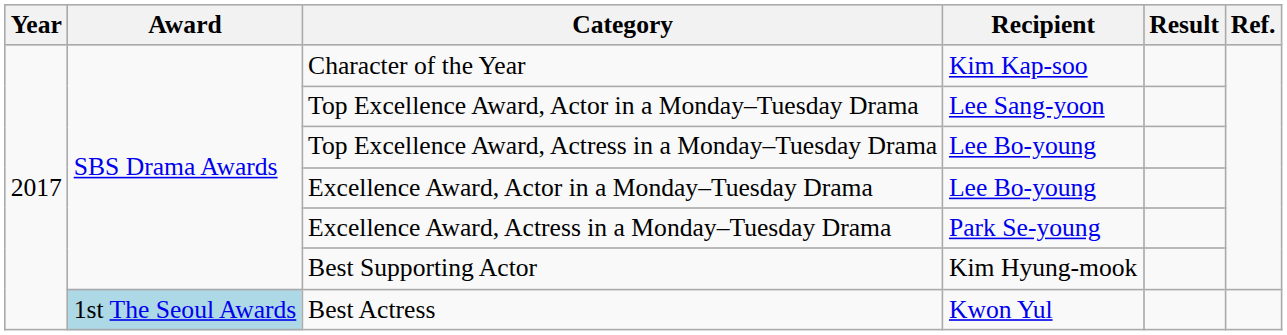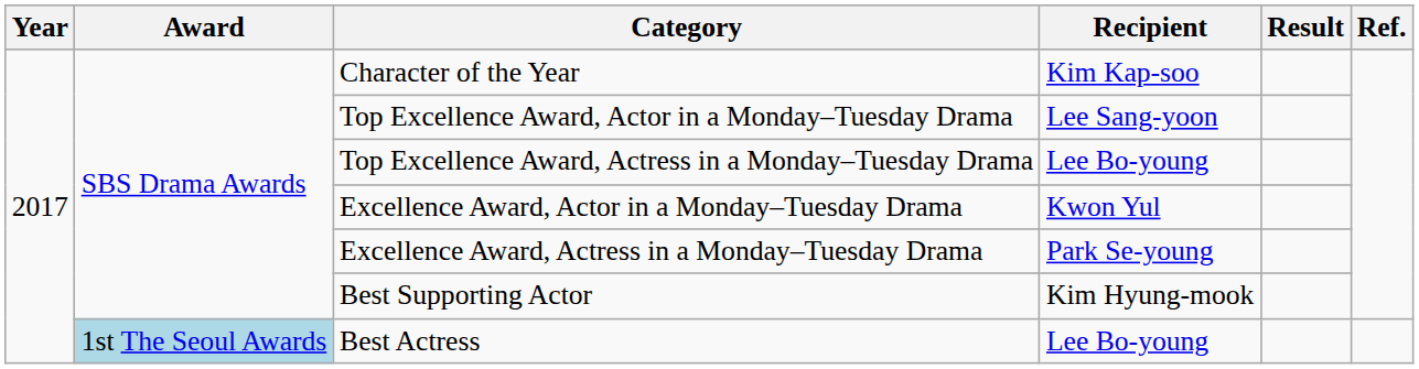 <table class="wikitable">
 <tr>
 <th>Year</th>
 <th>Award</th>
 <th>Category</th>
 <th>Recipient</th>
 <th>Result</th>
 <th>Ref.</th>
 </tr>
 <tr>
 <td rowspan=7>2017</td>
 <td rowspan=6><a href='#'>SBS Drama Awards</a></td>
 <td>Character of the Year</td>
 <td><a href='#'>Kim Kap-soo</a></td>
 <td></td>
 <td rowspan=6></td>
 </tr>
 <tr>
 <td>Top Excellence Award, Actor in a Monday–Tuesday Drama</td>
 <td><a href='#'>Lee Sang-yoon</a></td>
 <td></td>
 </tr>
 <tr>
 <td>Top Excellence Award, Actress in a Monday–Tuesday Drama</td>
 <td><a href='#'>Lee Bo-young</a></td>
 <td></td>
 </tr>
 <tr>
 <td>Excellence Award, Actor in a Monday–Tuesday Drama</td>
-<td><a href='#'>Lee Bo-young</a></td>
+<td><a href='#'>Kwon Yul</a></td>
 <td></td>
 </tr>
 <tr>
 <td>Excellence Award, Actress in a Monday–Tuesday Drama</td>
 <td><a href='#'>Park Se-young</a></td>
 <td></td>
 </tr>
 <tr>
 <td>Best Supporting Actor</td>
 <td>Kim Hyung-mook</td>
 <td></td>
 </tr>
 <tr>
 <td style="background: lightblue;">1st <a href='#'>The Seoul Awards</a></td>
 <td>Best Actress</td>
-<td><a href='#'>Kwon Yul</a></td>
+<td><a href='#'>Lee Bo-young</a></td>
 <td></td>
 <td></td>
 </tr>
 </table>
